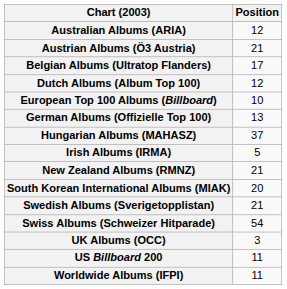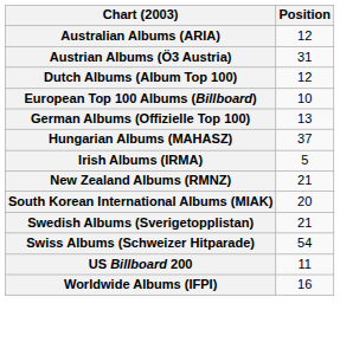 <table class="wikitable sortable plainrowheaders" style="text-align:center">
 <tr>
 <th scope="col">Chart (2003)</th>
 <th scope="col">Position</th>
 </tr>
 <tr>
 <th scope="row">Australian Albums (ARIA)</th>
 <td>12</td>
 </tr>
 <tr>
 <th scope="row">Austrian Albums (Ö3 Austria)</th>
-<td>21</td>
-</tr>
-<tr>
-<th scope="row">Belgian Albums (Ultratop Flanders)</th>
-<td>17</td>
+<td>31</td>
 </tr>
 <tr>
 <th scope="row">Dutch Albums (Album Top 100)</th>
 <td>12</td>
 </tr>
 <tr>
 <th scope="row">European Top 100 Albums (<em>Billboard</em>)</th>
 <td>10</td>
 </tr>
 <tr>
 <th scope="row">German Albums (Offizielle Top 100)</th>
 <td>13</td>
 </tr>
 <tr>
 <th scope="row">Hungarian Albums (MAHASZ)</th>
 <td>37</td>
 </tr>
 <tr>
 <th scope="row">Irish Albums (IRMA)</th>
 <td>5</td>
 </tr>
 <tr>
 <th scope="row">New Zealand Albums (RMNZ)</th>
 <td>21</td>
 </tr>
 <tr>
 <th scope="row">South Korean International Albums (MIAK)</th>
 <td>20</td>
 </tr>
 <tr>
 <th scope="row">Swedish Albums (Sverigetopplistan)</th>
 <td>21</td>
 </tr>
 <tr>
 <th scope="row">Swiss Albums (Schweizer Hitparade)</th>
 <td>54</td>
 </tr>
 <tr>
-<th scope="row">UK Albums (OCC)</th>
-<td>3</td>
-</tr>
-<tr>
 <th scope="row">US <em>Billboard</em> 200</th>
 <td>11</td>
 </tr>
 <tr>
 <th scope="row">Worldwide Albums (IFPI)</th>
-<td>11</td>
+<td>16</td>
 </tr>
 </table>
